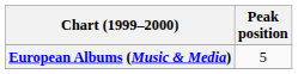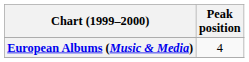 <table class="wikitable sortable plainrowheaders" style="text-align:center">
 <tr>
 <th scope="col">Chart (1999–2000)</th>
 <th scope="col">Peak<br>position</th>
 </tr>
 <tr>
 </tr>
 <tr>
 </tr>
 <tr>
 </tr>
 <tr>
 </tr>
 <tr>
 </tr>
 <tr>
 <th scope="row"><a href='#'>European Albums</a> (<em><a href='#'>Music & Media</a></em>)</th>
-<td>5</td>
+<td>4</td>
 </tr>
 <tr>
 </tr>
 <tr>
 </tr>
 <tr>
 </tr>
 <tr>
 </tr>
 <tr>
 </tr>
 <tr>
 </tr>
 <tr>
 </tr>
 <tr>
 </tr>
 <tr>
 </tr>
 <tr>
 </tr>
 <tr>
 </tr>
 </table>
